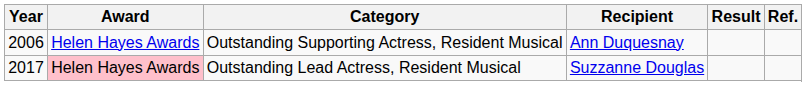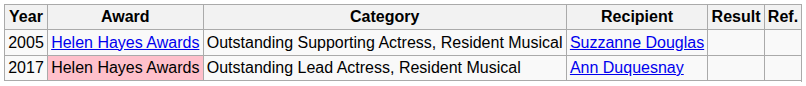 <table class="wikitable unsortable">
 <tr>
 <th>Year</th>
 <th>Award</th>
 <th>Category</th>
 <th>Recipient</th>
 <th>Result</th>
 <th>Ref.</th>
 </tr>
 <tr>
-<td>2006</td>
+<td>2005</td>
 <td><a href='#'>Helen Hayes Awards</a></td>
 <td>Outstanding Supporting Actress, Resident Musical</td>
-<td><a href='#'>Ann Duquesnay</a></td>
+<td><a href='#'>Suzzanne Douglas</a></td>
 <td></td>
 <td></td>
 </tr>
 <tr>
 <td>2017</td>
 <td style="background: pink;">Helen Hayes Awards</td>
 <td>Outstanding Lead Actress, Resident Musical</td>
-<td><a href='#'>Suzzanne Douglas</a></td>
+<td><a href='#'>Ann Duquesnay</a></td>
 <td></td>
 </tr>
 <tr>
 </tr>
 </table>
